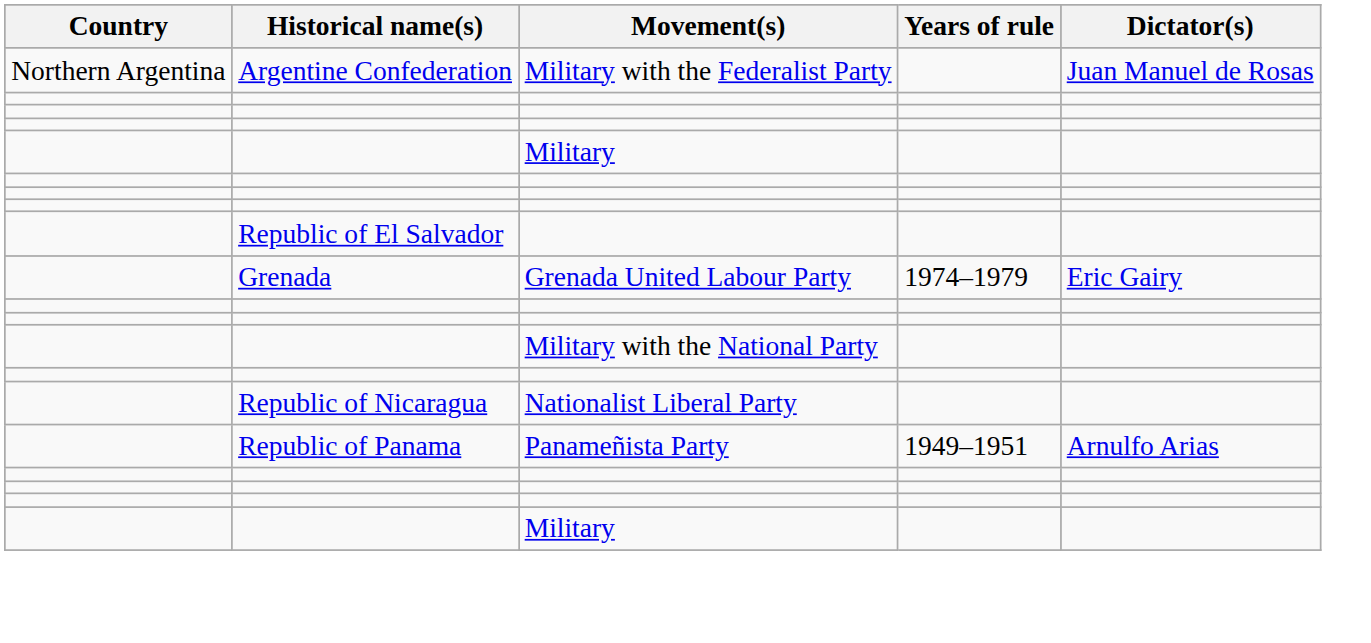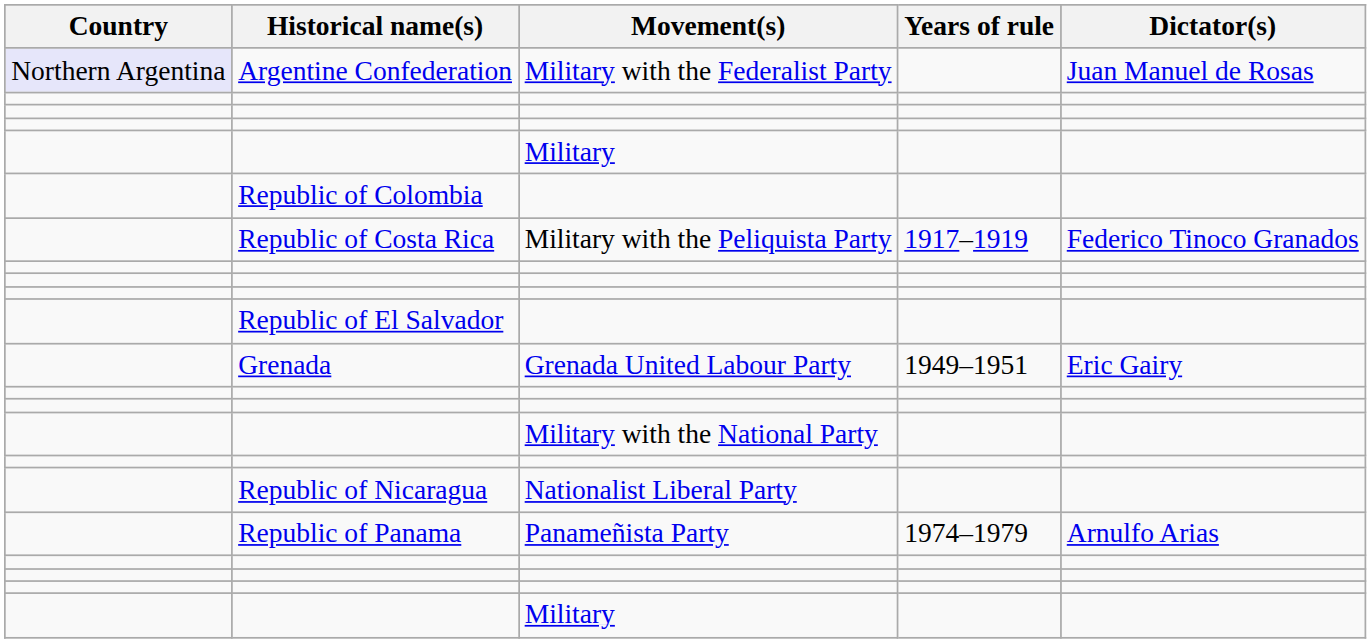 <table class="wikitable">
 <tr>
 <th>Country</th>
 <th>Historical name(s)</th>
 <th>Movement(s)</th>
 <th>Years of rule</th>
 <th>Dictator(s)</th>
 </tr>
 <tr>
-<td> Northern Argentina</td>
+<td style="background: lavender;"> Northern Argentina</td>
 <td> <a href='#'>Argentine Confederation</a></td>
 <td><a href='#'>Military</a> with the <a href='#'>Federalist Party</a></td>
 <td></td>
 <td><a href='#'>Juan Manuel de Rosas</a></td>
 </tr>
 <tr>
 <td></td>
 <td></td>
 <td></td>
 <td></td>
 <td></td>
 </tr>
 <tr>
 <td></td>
 <td> </td>
 <td></td>
 <td></td>
 <td></td>
 </tr>
 <tr>
 <td></td>
 <td></td>
 <td></td>
 <td></td>
 <td></td>
 </tr>
 <tr>
 <td></td>
 <td> </td>
 <td><a href='#'>Military</a></td>
 <td></td>
 <td></td>
 </tr>
 <tr>
 <td></td>
+<td> <a href='#'>Republic of Colombia</a></td>
+<td></td>
+<td></td>
+<td></td>
+</tr>
+<tr>
+<td></td>
+<td> <a href='#'>Republic of Costa Rica</a></td>
+<td>Military with the <a href='#'>Peliquista Party</a></td>
+<td><a href='#'>1917</a>–<a href='#'>1919</a></td>
+<td><a href='#'>Federico Tinoco Granados</a></td>
+</tr>
+<tr>
+<td></td>
 <td></td>
 <td></td>
 <td></td>
 <td></td>
 </tr>
 <tr>
 <td></td>
 <td></td>
 <td> </td>
 <td></td>
 <td> </td>
 </tr>
 <tr>
 <td></td>
 <td></td>
 <td></td>
 <td></td>
 <td></td>
 </tr>
 <tr>
 <td></td>
 <td> <a href='#'>Republic of El Salvador</a></td>
 <td></td>
 <td></td>
 <td></td>
 </tr>
 <tr>
 <td></td>
 <td> <a href='#'>Grenada</a></td>
 <td><a href='#'>Grenada United Labour Party</a></td>
-<td>1974–1979</td>
+<td>1949–1951</td>
 <td><a href='#'>Eric Gairy</a></td>
 </tr>
 <tr>
 <td></td>
 <td></td>
 <td></td>
 <td></td>
 <td></td>
 </tr>
 <tr>
 <td></td>
 <td> </td>
 <td></td>
 <td></td>
 <td></td>
 </tr>
 <tr>
 <td></td>
 <td></td>
 <td><a href='#'>Military</a> with the <a href='#'>National Party</a></td>
 <td></td>
 <td></td>
 </tr>
 <tr>
 <td></td>
 <td> </td>
 <td></td>
 <td></td>
 <td></td>
 </tr>
 <tr>
 <td></td>
 <td> <a href='#'>Republic of Nicaragua</a></td>
 <td><a href='#'>Nationalist Liberal Party</a></td>
 <td></td>
 <td></td>
 </tr>
 <tr>
 <td></td>
 <td> <a href='#'>Republic of Panama</a></td>
 <td><a href='#'>Panameñista Party</a></td>
-<td>1949–1951</td>
+<td>1974–1979</td>
 <td><a href='#'>Arnulfo Arias</a></td>
 </tr>
 <tr>
 <td></td>
 <td></td>
 <td></td>
 <td></td>
 <td></td>
 </tr>
 <tr>
 <td></td>
 <td> </td>
 <td></td>
 <td></td>
 <td></td>
 </tr>
 <tr>
 <td></td>
 <td></td>
 <td></td>
 <td></td>
 <td></td>
 </tr>
 <tr>
 <td></td>
 <td></td>
 <td><a href='#'>Military</a></td>
 <td></td>
 <td></td>
 </tr>
 </table>
